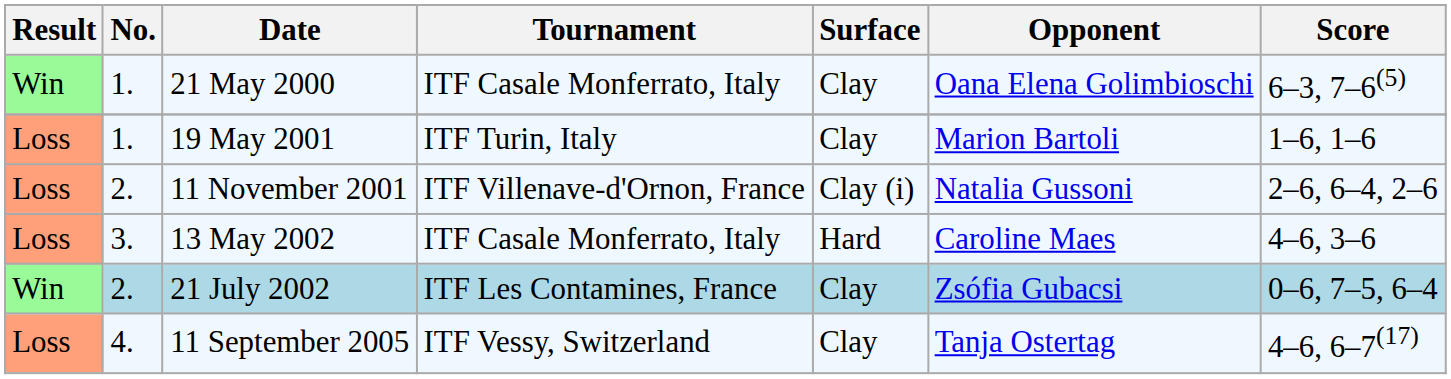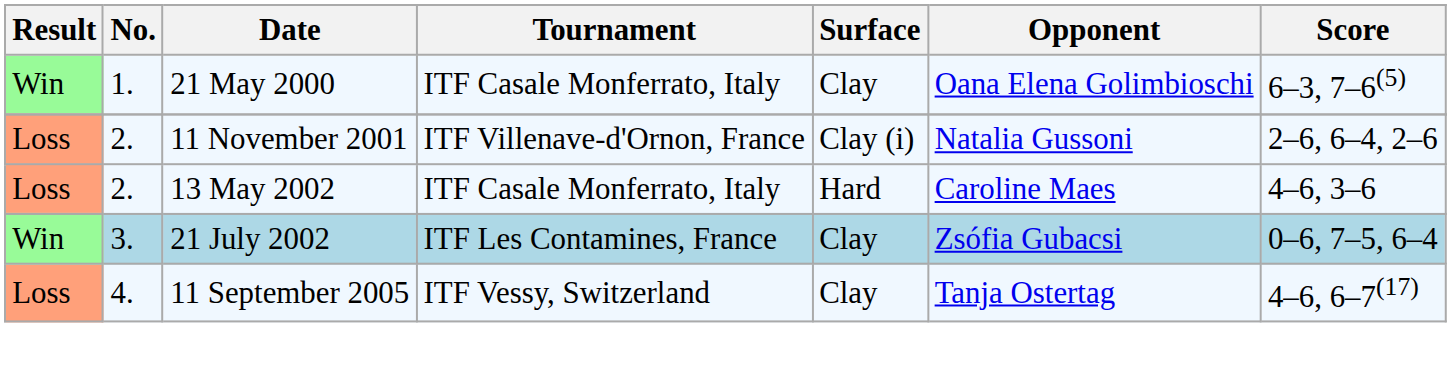 <table class="sortable wikitable" style=font-size:97%>
 <tr>
 <th>Result</th>
 <th>No.</th>
 <th>Date</th>
 <th>Tournament</th>
 <th>Surface</th>
 <th>Opponent</th>
 <th class=unsortable>Score</th>
 </tr>
 <tr style="background:#f0f8ff;">
 <td style="background:#98fb98;">Win</td>
 <td>1.</td>
 <td>21 May 2000</td>
 <td>ITF Casale Monferrato, Italy</td>
 <td>Clay</td>
 <td> <a href='#'>Oana Elena Golimbioschi</a></td>
 <td>6–3, 7–6<sup>(5)</sup></td>
 </tr>
 <tr bgcolor="#f0f8ff">
 </tr>
 <tr style="background:#f0f8ff;">
 <td bgcolor="FFA07A">Loss</td>
-<td>1.</td>
-<td>19 May 2001</td>
-<td>ITF Turin, Italy</td>
-<td>Clay</td>
-<td> <a href='#'>Marion Bartoli</a></td>
-<td>1–6, 1–6</td>
-</tr>
-<tr style="background:#f0f8ff;">
-<td bgcolor="FFA07A">Loss</td>
 <td>2.</td>
 <td>11 November 2001</td>
 <td>ITF Villenave-d'Ornon, France</td>
 <td>Clay (i)</td>
 <td> <a href='#'>Natalia Gussoni</a></td>
 <td>2–6, 6–4, 2–6</td>
 </tr>
 <tr style="background:#f0f8ff;">
 <td bgcolor="FFA07A">Loss</td>
-<td>3.</td>
+<td>2.</td>
 <td>13 May 2002</td>
 <td>ITF Casale Monferrato, Italy</td>
 <td>Hard</td>
 <td> <a href='#'>Caroline Maes</a></td>
 <td>4–6, 3–6</td>
 </tr>
 <tr style="background:lightblue;">
 <td style="background:#98fb98;">Win</td>
-<td>2.</td>
+<td>3.</td>
 <td>21 July 2002</td>
 <td>ITF Les Contamines, France</td>
 <td>Clay</td>
 <td> <a href='#'>Zsófia Gubacsi</a></td>
 <td>0–6, 7–5, 6–4</td>
 </tr>
 <tr style="background:#f0f8ff;">
 <td bgcolor="FFA07A">Loss</td>
 <td>4.</td>
 <td>11 September 2005</td>
 <td>ITF Vessy, Switzerland</td>
 <td>Clay</td>
 <td> <a href='#'>Tanja Ostertag</a></td>
 <td>4–6, 6–7<sup>(17)</sup></td>
 </tr>
 </table>
